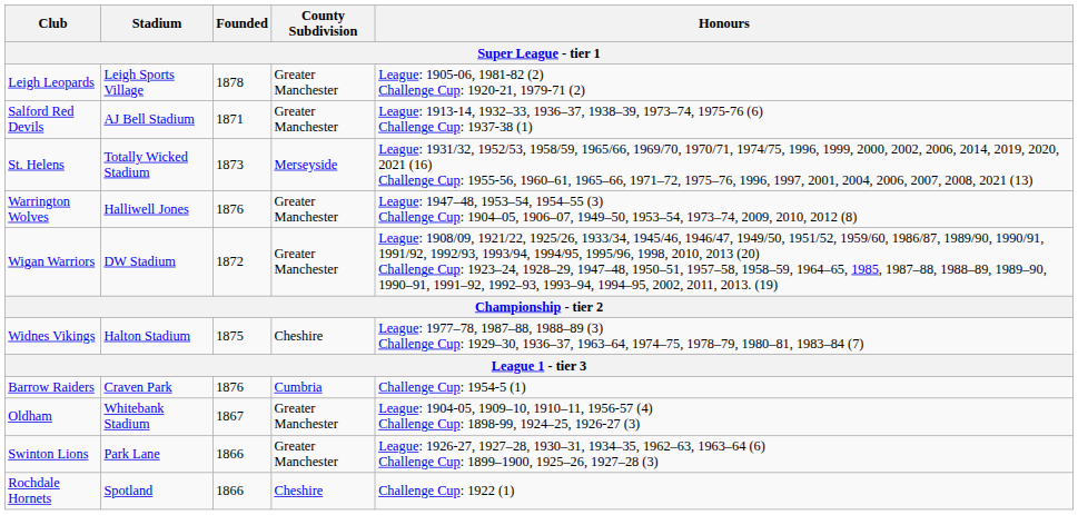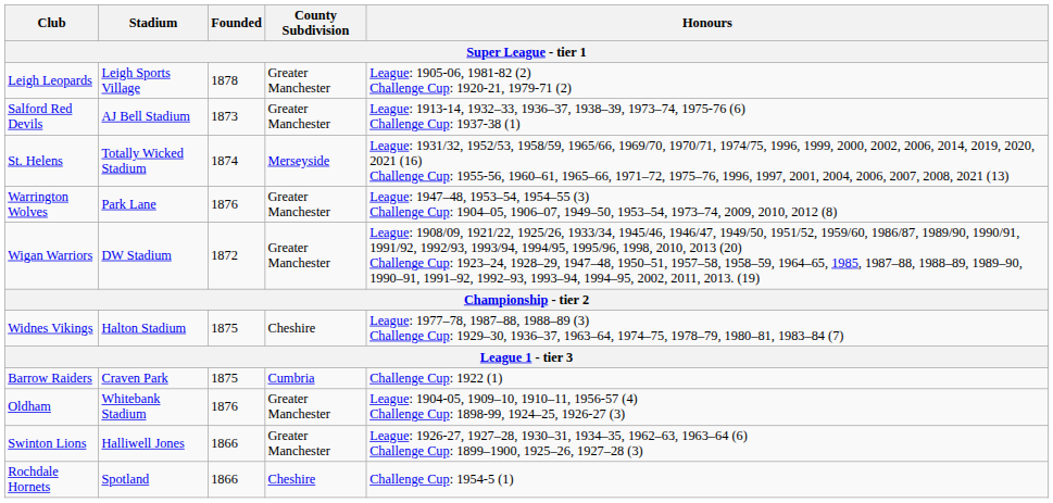 <table class="wikitable">
 <tr>
 <th>Club</th>
 <th>Stadium</th>
 <th>Founded</th>
 <th>County Subdivision</th>
 <th>Honours</th>
 </tr>
 <tr>
 <th colspan=5><a href='#'>Super League</a> - tier 1</th>
 </tr>
 <tr>
 <td><a href='#'>Leigh Leopards</a></td>
 <td><a href='#'>Leigh Sports Village</a></td>
 <td>1878</td>
 <td>Greater Manchester</td>
 <td><a href='#'>League</a>: 1905-06, 1981-82 (2)<br><a href='#'>Challenge Cup</a>: 1920-21, 1979-71 (2)</td>
 </tr>
 <tr>
 <td><a href='#'>Salford Red Devils</a></td>
 <td><a href='#'>AJ Bell Stadium</a></td>
-<td>1871</td>
+<td>1873</td>
 <td>Greater Manchester</td>
 <td><a href='#'>League</a>: 1913-14, 1932–33, 1936–37, 1938–39, 1973–74, 1975-76 (6)<br><a href='#'>Challenge Cup</a>: 1937-38 (1)</td>
 </tr>
 <tr>
 <td><a href='#'>St. Helens</a></td>
 <td><a href='#'>Totally Wicked Stadium</a></td>
-<td>1873</td>
+<td>1874</td>
 <td><a href='#'>Merseyside</a></td>
 <td><a href='#'>League</a>: 1931/32, 1952/53, 1958/59, 1965/66, 1969/70, 1970/71, 1974/75, 1996, 1999, 2000, 2002, 2006, 2014, 2019, 2020, 2021 (16)<br><a href='#'>Challenge Cup</a>: 1955-56, 1960–61, 1965–66, 1971–72, 1975–76, 1996, 1997, 2001, 2004, 2006, 2007, 2008, 2021 (13)</td>
 </tr>
 <tr>
 <td><a href='#'>Warrington Wolves</a></td>
-<td><a href='#'>Halliwell Jones</a></td>
+<td><a href='#'>Park Lane</a></td>
 <td>1876</td>
 <td>Greater Manchester</td>
 <td><a href='#'>League</a>: 1947–48, 1953–54, 1954–55 (3)<br><a href='#'>Challenge Cup</a>: 1904–05, 1906–07, 1949–50, 1953–54, 1973–74, 2009, 2010, 2012 (8)</td>
 </tr>
 <tr>
 <td><a href='#'>Wigan Warriors</a></td>
 <td><a href='#'>DW Stadium</a></td>
 <td>1872</td>
 <td>Greater Manchester</td>
 <td><a href='#'>League</a>: 1908/09, 1921/22, 1925/26, 1933/34, 1945/46, 1946/47, 1949/50, 1951/52, 1959/60, 1986/87, 1989/90, 1990/91, 1991/92, 1992/93, 1993/94, 1994/95, 1995/96, 1998, 2010, 2013 (20)<br><a href='#'>Challenge Cup</a>: 1923–24, 1928–29, 1947–48, 1950–51, 1957–58, 1958–59, 1964–65, <a href='#'>1985</a>, 1987–88, 1988–89, 1989–90, 1990–91, 1991–92, 1992–93, 1993–94, 1994–95, 2002, 2011, 2013. (19)</td>
 </tr>
 <tr>
 <th colspan=5><a href='#'>Championship</a> - tier 2</th>
 </tr>
 <tr>
 <td><a href='#'>Widnes Vikings</a></td>
 <td><a href='#'>Halton Stadium</a></td>
 <td>1875</td>
 <td>Cheshire</td>
 <td><a href='#'>League</a>: 1977–78, 1987–88, 1988–89 (3)<br><a href='#'>Challenge Cup</a>: 1929–30, 1936–37, 1963–64, 1974–75, 1978–79, 1980–81, 1983–84 (7)</td>
 </tr>
 <tr>
 <th colspan=5><a href='#'>League 1</a> - tier 3</th>
 </tr>
 <tr>
 <td><a href='#'>Barrow Raiders</a></td>
 <td><a href='#'>Craven Park</a></td>
-<td>1876</td>
+<td>1875</td>
 <td><a href='#'>Cumbria</a></td>
-<td><a href='#'>Challenge Cup</a>: 1954-5 (1)</td>
+<td><a href='#'>Challenge Cup</a>: 1922 (1)</td>
 </tr>
 <tr>
 <td><a href='#'>Oldham</a></td>
 <td><a href='#'>Whitebank Stadium</a></td>
-<td>1867</td>
+<td>1876</td>
 <td>Greater Manchester</td>
 <td><a href='#'>League</a>: 1904-05, 1909–10, 1910–11, 1956-57 (4)<br><a href='#'>Challenge Cup</a>: 1898-99, 1924–25, 1926-27 (3)</td>
 </tr>
 <tr>
 <td><a href='#'>Swinton Lions</a></td>
-<td><a href='#'>Park Lane</a></td>
+<td><a href='#'>Halliwell Jones</a></td>
 <td>1866</td>
 <td>Greater Manchester</td>
 <td><a href='#'>League</a>: 1926-27, 1927–28, 1930–31, 1934–35, 1962–63, 1963–64 (6)<br><a href='#'>Challenge Cup</a>: 1899–1900, 1925–26, 1927–28 (3)</td>
 </tr>
 <tr>
 <td><a href='#'>Rochdale Hornets</a></td>
 <td><a href='#'>Spotland</a></td>
 <td>1866</td>
 <td><a href='#'>Cheshire</a></td>
-<td><a href='#'>Challenge Cup</a>: 1922 (1)</td>
+<td><a href='#'>Challenge Cup</a>: 1954-5 (1)</td>
 </tr>
 </table>
